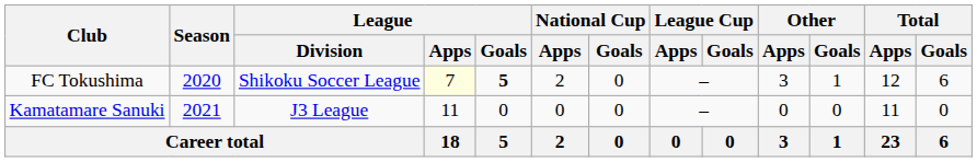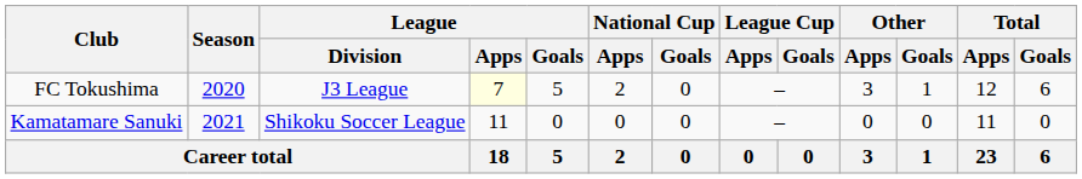 <table class="wikitable" style="text-align: center">
 <tr>
 <th rowspan="2">Club</th>
 <th rowspan="2">Season</th>
 <th colspan="3">League</th>
 <th colspan="2">National Cup</th>
 <th colspan="2">League Cup</th>
 <th colspan="2">Other</th>
 <th colspan="2">Total</th>
 </tr>
 <tr>
 <th>Division</th>
 <th>Apps</th>
 <th>Goals</th>
 <th>Apps</th>
 <th>Goals</th>
 <th>Apps</th>
 <th>Goals</th>
 <th>Apps</th>
 <th>Goals</th>
 <th>Apps</th>
 <th>Goals</th>
 </tr>
 <tr>
 <td>FC Tokushima</td>
 <td><a href='#'>2020</a></td>
-<td><a href='#'>Shikoku Soccer League</a></td>
+<td><a href='#'>J3 League</a></td>
 <td style="background: lightyellow;">7</td>
-<td><strong>5</strong></td>
+<td>5</td>
 <td>2</td>
 <td>0</td>
 <td colspan="2">–</td>
 <td>3</td>
 <td>1</td>
 <td>12</td>
 <td>6</td>
 </tr>
 <tr>
 <td><a href='#'>Kamatamare Sanuki</a></td>
 <td><a href='#'>2021</a></td>
-<td><a href='#'>J3 League</a></td>
+<td><a href='#'>Shikoku Soccer League</a></td>
 <td>11</td>
 <td>0</td>
 <td>0</td>
 <td>0</td>
 <td colspan="2">–</td>
 <td>0</td>
 <td>0</td>
 <td>11</td>
 <td>0</td>
 </tr>
 <tr>
 <th colspan=3>Career total</th>
 <th>18</th>
 <th>5</th>
 <th>2</th>
 <th>0</th>
 <th>0</th>
 <th>0</th>
 <th>3</th>
 <th>1</th>
 <th>23</th>
 <th>6</th>
 </tr>
 </table>
